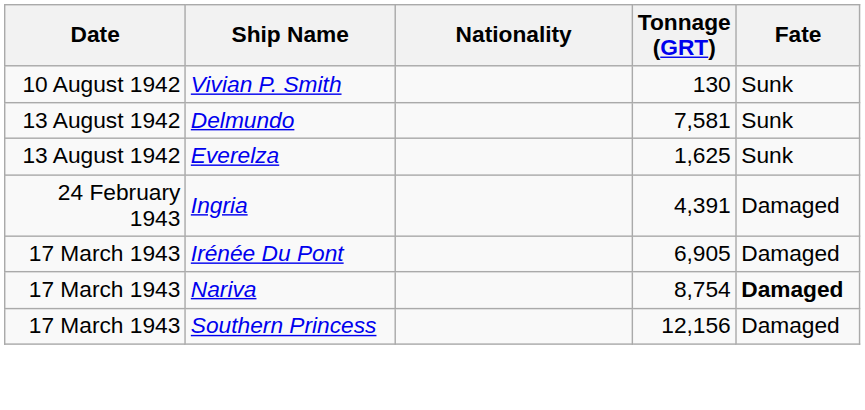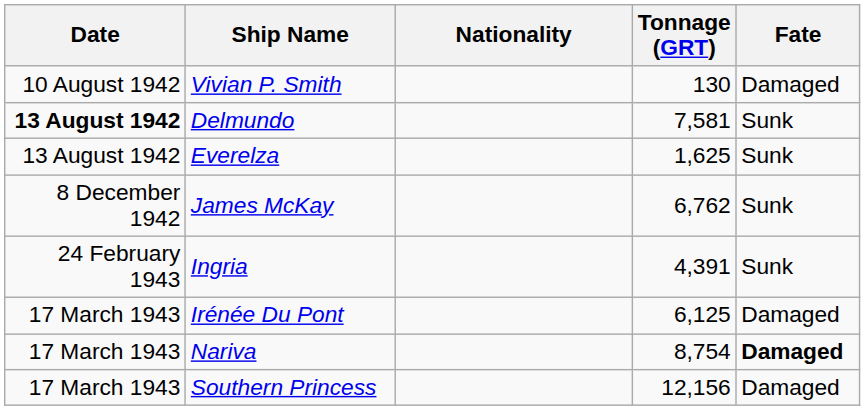 <table class="wikitable sortable">
 <tr>
 <th width="120px">Date</th>
 <th width="140px">Ship Name</th>
 <th width="160px">Nationality</th>
 <th width="25px">Tonnage<br>(<a href='#'>GRT</a>)</th>
 <th width="80px">Fate</th>
 </tr>
 <tr>
 <td align="right">10 August 1942</td>
 <td align="left"><a href='#'><em>Vivian P. Smith</em></a></td>
 <td align="left"></td>
 <td align="right">130</td>
-<td align="left">Sunk</td>
+<td align="left">Damaged</td>
 </tr>
 <tr>
-<td align="right">13 August 1942</td>
+<td align="right"><strong>13 August 1942</strong></td>
 <td align="left"><a href='#'><em>Delmundo</em></a></td>
 <td align="left"></td>
 <td align="right">7,581</td>
 <td align="left">Sunk</td>
 </tr>
 <tr>
 <td align="right">13 August 1942</td>
 <td align="left"><a href='#'><em>Everelza</em></a></td>
 <td align="left"></td>
 <td align="right">1,625</td>
 <td align="left">Sunk</td>
 </tr>
 <tr>
+<td align="right">8 December 1942</td>
+<td align="left"><a href='#'><em>James McKay</em></a></td>
+<td align="left"></td>
+<td align="right">6,762</td>
+<td align="left">Sunk</td>
+</tr>
+<tr>
 <td align="right">24 February 1943</td>
 <td align="left"><a href='#'><em>Ingria</em></a></td>
 <td align="left"></td>
 <td align="right">4,391</td>
-<td align="left">Damaged</td>
+<td align="left">Sunk</td>
 </tr>
 <tr>
 <td align="right">17 March 1943</td>
 <td align="left"><a href='#'><em>Irénée Du Pont</em></a></td>
 <td align="left"></td>
-<td align="right">6,905</td>
+<td align="right">6,125</td>
 <td align="left">Damaged</td>
 </tr>
 <tr>
 <td align="right">17 March 1943</td>
 <td align="left"><a href='#'><em>Nariva</em></a></td>
 <td align="left"></td>
 <td align="right">8,754</td>
 <td align="left"><strong>Damaged</strong></td>
 </tr>
 <tr>
 <td align="right">17 March 1943</td>
 <td align="left"><a href='#'><em>Southern Princess</em></a></td>
 <td align="left"></td>
 <td align="right">12,156</td>
 <td align="left">Damaged</td>
 </tr>
 </table>
